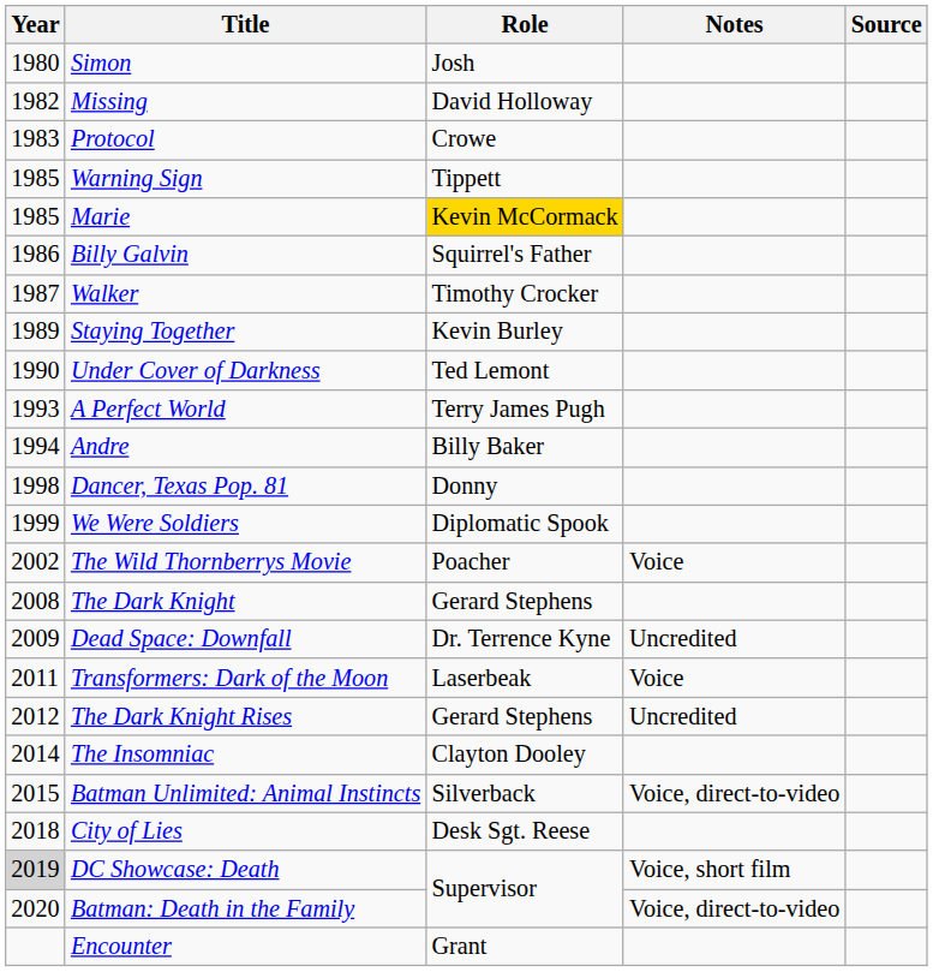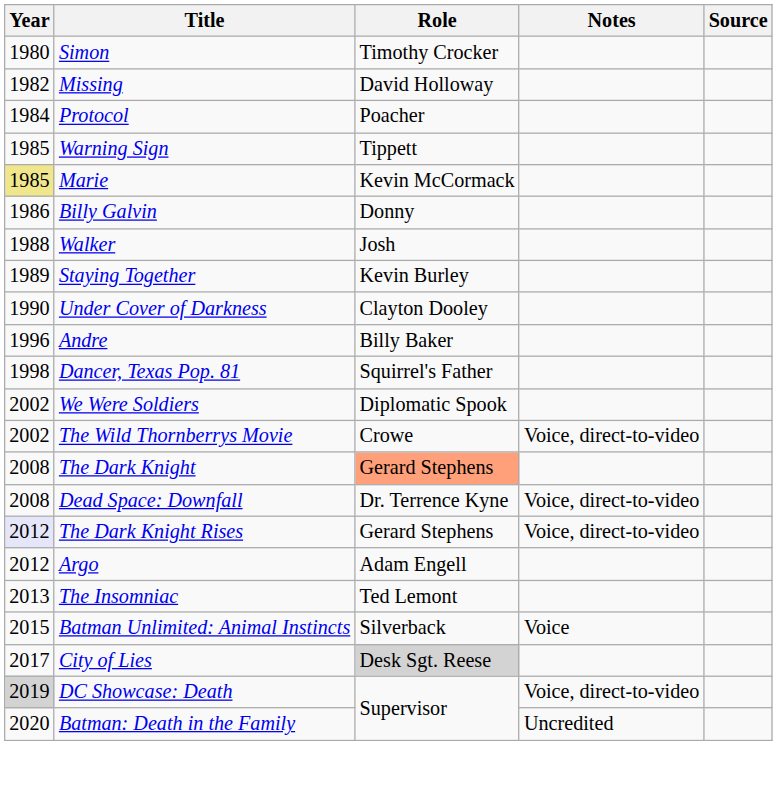 <table class="wikitable sortable">
 <tr>
 <th>Year</th>
 <th>Title</th>
 <th>Role</th>
 <th class="unsortable">Notes</th>
 <th class="unsortable">Source</th>
 </tr>
 <tr>
 <td>1980</td>
 <td><em><a href='#'>Simon</a></em></td>
-<td>Josh</td>
+<td>Timothy Crocker</td>
 <td></td>
 <td></td>
 </tr>
 <tr>
 <td>1982</td>
 <td><em><a href='#'>Missing</a></em></td>
 <td>David Holloway</td>
 <td></td>
 <td></td>
 </tr>
 <tr>
-<td>1983</td>
+<td>1984</td>
 <td><em><a href='#'>Protocol</a></em></td>
-<td>Crowe</td>
+<td>Poacher</td>
 <td></td>
 <td></td>
 </tr>
 <tr>
 <td>1985</td>
 <td><em><a href='#'>Warning Sign</a></em></td>
 <td>Tippett</td>
 <td></td>
 <td></td>
 </tr>
 <tr>
-<td>1985</td>
+<td style="background: khaki;">1985</td>
 <td><em><a href='#'>Marie</a></em></td>
-<td style="background: gold;">Kevin McCormack</td>
+<td>Kevin McCormack</td>
 <td></td>
 <td></td>
 </tr>
 <tr>
 <td>1986</td>
 <td><em><a href='#'>Billy Galvin</a></em></td>
-<td>Squirrel's Father</td>
+<td>Donny</td>
 <td></td>
 <td></td>
 </tr>
 <tr>
-<td>1987</td>
+<td>1988</td>
 <td><em><a href='#'>Walker</a></em></td>
-<td>Timothy Crocker</td>
+<td>Josh</td>
 <td></td>
 <td></td>
 </tr>
 <tr>
 <td>1989</td>
 <td><em><a href='#'>Staying Together</a></em></td>
 <td>Kevin Burley</td>
 <td></td>
 <td></td>
 </tr>
 <tr>
 <td>1990</td>
 <td><em><a href='#'>Under Cover of Darkness</a></em></td>
-<td>Ted Lemont</td>
+<td>Clayton Dooley</td>
 <td></td>
 <td></td>
 </tr>
 <tr>
-<td>1993</td>
-<td><em><a href='#'>A Perfect World</a></em></td>
-<td>Terry James Pugh</td>
-<td></td>
-<td></td>
-</tr>
-<tr>
-<td>1994</td>
+<td>1996</td>
 <td><em><a href='#'>Andre</a></em></td>
 <td>Billy Baker</td>
 <td></td>
 <td></td>
 </tr>
 <tr>
 <td>1998</td>
 <td><em><a href='#'>Dancer, Texas Pop. 81</a></em></td>
-<td>Donny</td>
+<td>Squirrel's Father</td>
 <td></td>
 <td></td>
 </tr>
 <tr>
-<td>1999</td>
+<td>2002</td>
 <td><em><a href='#'>We Were Soldiers</a></em></td>
 <td>Diplomatic Spook</td>
 <td></td>
 <td></td>
 </tr>
 <tr>
 <td>2002</td>
 <td><em><a href='#'>The Wild Thornberrys Movie</a></em></td>
-<td>Poacher</td>
-<td>Voice</td>
+<td>Crowe</td>
+<td>Voice, direct-to-video</td>
 <td></td>
 </tr>
 <tr>
 <td>2008</td>
 <td><em><a href='#'>The Dark Knight</a></em></td>
-<td>Gerard Stephens</td>
+<td style="background: lightsalmon;">Gerard Stephens</td>
 <td></td>
 <td></td>
 </tr>
 <tr>
-<td>2009</td>
+<td>2008</td>
 <td><em><a href='#'>Dead Space: Downfall</a></em></td>
 <td>Dr. Terrence Kyne</td>
-<td>Uncredited</td>
+<td>Voice, direct-to-video</td>
 <td></td>
 </tr>
 <tr>
-<td>2011</td>
-<td><em><a href='#'>Transformers: Dark of the Moon</a></em></td>
-<td>Laserbeak</td>
-<td>Voice</td>
+<td style="background: lavender;">2012</td>
+<td><em><a href='#'>The Dark Knight Rises</a></em></td>
+<td>Gerard Stephens</td>
+<td>Voice, direct-to-video</td>
+</tr>
+<tr>
+<td>2012</td>
+<td><em><a href='#'>Argo</a></em></td>
+<td>Adam Engell</td>
+<td></td>
 <td></td>
 </tr>
 <tr>
-<td>2012</td>
-<td><em><a href='#'>The Dark Knight Rises</a></em></td>
-<td>Gerard Stephens</td>
-<td>Uncredited</td>
-</tr>
-<tr>
-<td>2014</td>
+<td>2013</td>
 <td><em><a href='#'>The Insomniac</a></em></td>
-<td>Clayton Dooley</td>
+<td>Ted Lemont</td>
 <td></td>
 <td></td>
 </tr>
 <tr>
 <td>2015</td>
 <td><em><a href='#'>Batman Unlimited: Animal Instincts</a></em></td>
 <td>Silverback</td>
-<td>Voice, direct-to-video</td>
+<td>Voice</td>
 <td></td>
 </tr>
 <tr>
-<td>2018</td>
+<td>2017</td>
 <td><em><a href='#'>City of Lies</a></em></td>
-<td>Desk Sgt. Reese</td>
+<td style="background: lightgrey;">Desk Sgt. Reese</td>
 <td></td>
 <td></td>
 </tr>
 <tr>
 <td style="background: lightgrey;">2019</td>
 <td><em><a href='#'>DC Showcase: Death</a></em></td>
 <td rowspan="2">Supervisor</td>
-<td>Voice, short film</td>
+<td>Voice, direct-to-video</td>
 <td></td>
 </tr>
 <tr>
 <td>2020</td>
 <td><em><a href='#'>Batman: Death in the Family</a></em></td>
-<td>Voice, direct-to-video</td>
-<td></td>
-</tr>
-<tr>
-<td></td>
-<td><em><a href='#'>Encounter</a></em></td>
-<td>Grant</td>
-<td></td>
+<td>Uncredited</td>
 <td></td>
 </tr>
 </table>
